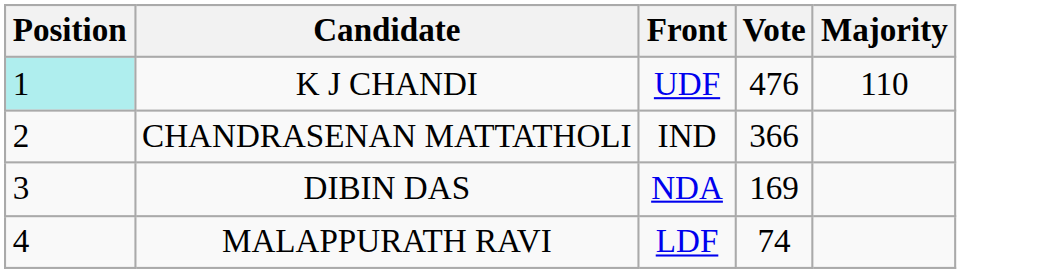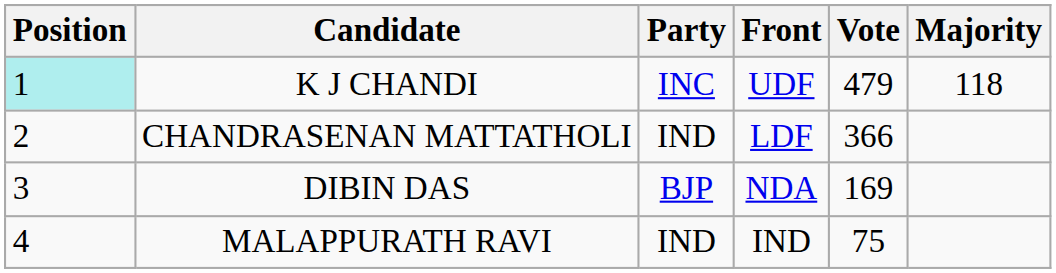 <table class="wikitable">
 <tr>
 <th scope="col">Position</th>
 <th scope="col">Candidate</th>
+<th scope="col">Party</th>
 <th scope="col">Front</th>
 <th scope="col">Vote</th>
 <th scope="col">Majority</th>
 </tr>
 <tr>
 <td style="background: paleturquoise;">1</td>
 <td align="center">K J CHANDI</td>
+<td align="center"><a href='#'>INC</a></td>
 <td align="center"><a href='#'>UDF</a></td>
-<td align="center">476</td>
-<td align="center">110</td>
+<td align="center">479</td>
+<td align="center">118</td>
 </tr>
 <tr>
 <td>2</td>
 <td align="center">CHANDRASENAN MATTATHOLI</td>
 <td align="center">IND</td>
+<td align="center"><a href='#'>LDF</a></td>
 <td align="center">366</td>
 <td align="center"></td>
 </tr>
 <tr>
 <td>3</td>
 <td align="center">DIBIN DAS</td>
+<td align="center"><a href='#'>BJP</a></td>
 <td align="center"><a href='#'>NDA</a></td>
 <td align="center">169</td>
 <td align="center"></td>
 </tr>
 <tr>
 <td>4</td>
 <td align="center">MALAPPURATH RAVI</td>
-<td align="center"><a href='#'>LDF</a></td>
-<td align="center">74</td>
+<td align="center">IND</td>
+<td align="center">IND</td>
+<td align="center">75</td>
 <td align="center"></td>
 </tr>
 </table>
